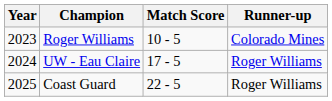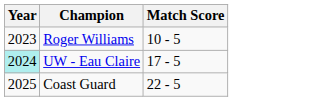 <table class="wikitable">
 <tr>
 <th>Year</th>
 <th>Champion</th>
 <th>Match Score</th>
-<th>Runner-up</th>
 </tr>
 <tr>
 <td>2023</td>
 <td><a href='#'>Roger Williams</a></td>
 <td>10 - 5</td>
-<td><a href='#'>Colorado Mines</a></td>
 </tr>
 <tr>
-<td>2024</td>
+<td style="background: paleturquoise;">2024</td>
 <td><a href='#'>UW - Eau Claire</a></td>
 <td>17 - 5</td>
-<td><a href='#'>Roger Williams</a></td>
 </tr>
 <tr>
 <td>2025</td>
 <td>Coast Guard</td>
 <td>22 - 5</td>
-<td>Roger Williams</td>
 </tr>
 </table>
